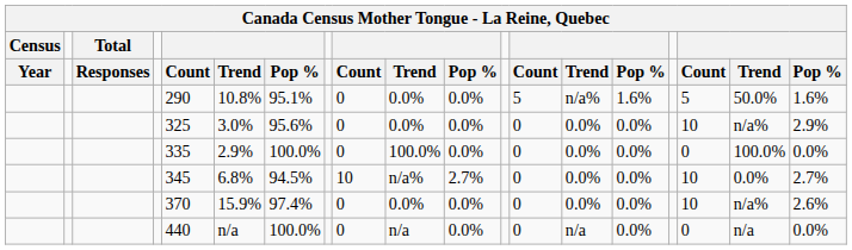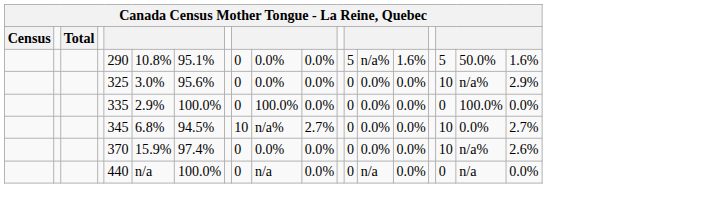 <table class="wikitable">
 <tr>
 <th colspan="19">Canada Census Mother Tongue - La Reine, Quebec</th>
 </tr>
 <tr>
 <th>Census</th>
 <td></td>
 <th>Total</th>
 <td colspan="1"></td>
 <th colspan="3"></th>
 <td colspan="1"></td>
 <th colspan="3"></th>
 <td colspan="1"></td>
 <th colspan="3"></th>
 <td colspan="1"></td>
 <th colspan="3"></th>
-</tr>
-<tr>
-<th>Year</th>
-<td></td>
-<th>Responses</th>
-<td></td>
-<th>Count</th>
-<th>Trend</th>
-<th>Pop %</th>
-<td></td>
-<th>Count</th>
-<th>Trend</th>
-<th>Pop %</th>
-<td></td>
-<th>Count</th>
-<th>Trend</th>
-<th>Pop %</th>
-<td></td>
-<th>Count</th>
-<th>Trend</th>
-<th>Pop %</th>
 </tr>
 <tr>
 <td></td>
 <td></td>
 <td></td>
 <td></td>
 <td>290</td>
 <td> 10.8%</td>
 <td>95.1%</td>
 <td></td>
 <td>0</td>
 <td> 0.0%</td>
 <td>0.0%</td>
 <td></td>
 <td>5</td>
 <td> n/a%</td>
 <td>1.6%</td>
 <td></td>
 <td>5</td>
 <td> 50.0%</td>
 <td>1.6%</td>
 </tr>
 <tr>
 <td></td>
 <td></td>
 <td></td>
 <td></td>
 <td>325</td>
 <td> 3.0%</td>
 <td>95.6%</td>
 <td></td>
 <td>0</td>
 <td> 0.0%</td>
 <td>0.0%</td>
 <td></td>
 <td>0</td>
 <td> 0.0%</td>
 <td>0.0%</td>
 <td></td>
 <td>10</td>
 <td> n/a%</td>
 <td>2.9%</td>
 </tr>
 <tr>
 <td></td>
 <td></td>
 <td></td>
 <td></td>
 <td>335</td>
 <td> 2.9%</td>
 <td>100.0%</td>
 <td></td>
 <td>0</td>
 <td> 100.0%</td>
 <td>0.0%</td>
 <td></td>
 <td>0</td>
 <td> 0.0%</td>
 <td>0.0%</td>
 <td></td>
 <td>0</td>
 <td> 100.0%</td>
 <td>0.0%</td>
 </tr>
 <tr>
 <td></td>
 <td></td>
 <td></td>
 <td></td>
 <td>345</td>
 <td> 6.8%</td>
 <td>94.5%</td>
 <td></td>
 <td>10</td>
 <td> n/a%</td>
 <td>2.7%</td>
 <td></td>
 <td>0</td>
 <td> 0.0%</td>
 <td>0.0%</td>
 <td></td>
 <td>10</td>
 <td> 0.0%</td>
 <td>2.7%</td>
 </tr>
 <tr>
 <td></td>
 <td></td>
 <td></td>
 <td></td>
 <td>370</td>
 <td> 15.9%</td>
 <td>97.4%</td>
 <td></td>
 <td>0</td>
 <td> 0.0%</td>
 <td>0.0%</td>
 <td></td>
 <td>0</td>
 <td> 0.0%</td>
 <td>0.0%</td>
 <td></td>
 <td>10</td>
 <td> n/a%</td>
 <td>2.6%</td>
 </tr>
 <tr>
 <td></td>
 <td></td>
 <td></td>
 <td></td>
 <td>440</td>
 <td>n/a</td>
 <td>100.0%</td>
 <td></td>
 <td>0</td>
 <td>n/a</td>
 <td>0.0%</td>
 <td></td>
 <td>0</td>
 <td>n/a</td>
 <td>0.0%</td>
 <td></td>
 <td>0</td>
 <td>n/a</td>
 <td>0.0%</td>
 </tr>
 </table>
